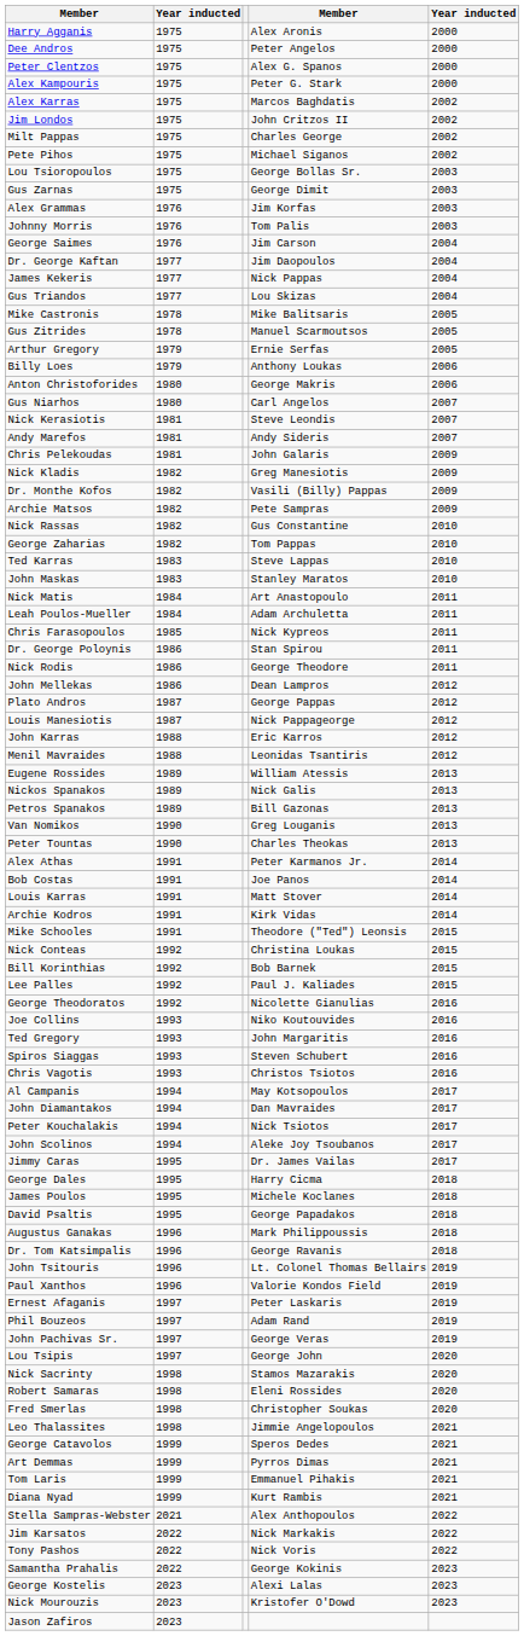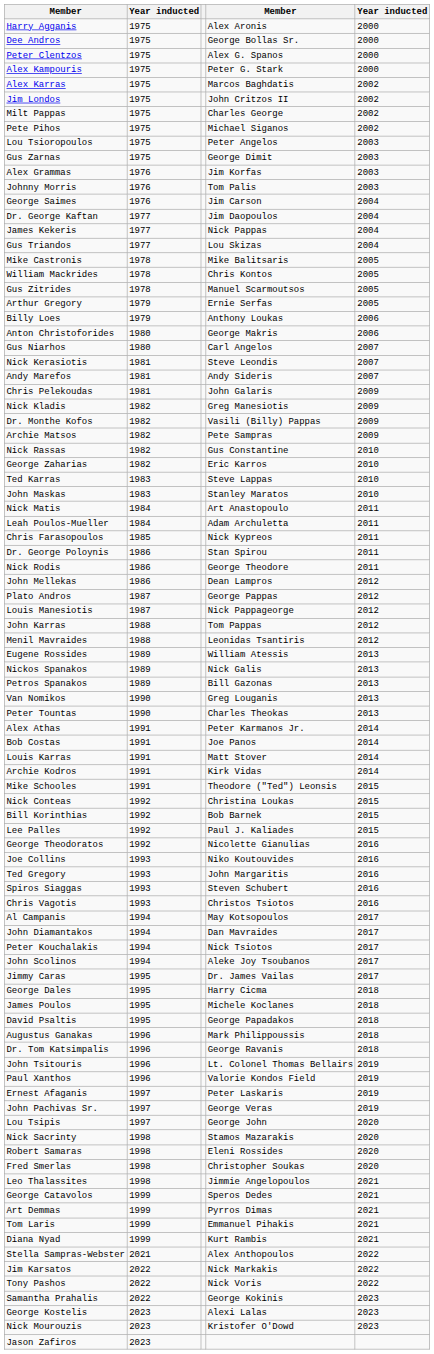 <table class="wikitable">
 <tr>
 <th>Member</th>
 <th>Year inducted</th>
 <th></th>
 <th>Member</th>
 <th>Year inducted</th>
 </tr>
 <tr>
 <td><a href='#'>Harry Agganis</a></td>
 <td>1975</td>
 <td></td>
 <td>Alex Aronis</td>
 <td>2000</td>
 </tr>
 <tr>
 <td><a href='#'>Dee Andros</a></td>
 <td>1975</td>
 <td></td>
-<td>Peter Angelos</td>
+<td>George Bollas Sr.</td>
 <td>2000</td>
 </tr>
 <tr>
 <td><a href='#'>Peter Clentzos</a></td>
 <td>1975</td>
 <td></td>
 <td>Alex G. Spanos</td>
 <td>2000</td>
 </tr>
 <tr>
 <td><a href='#'>Alex Kampouris</a></td>
 <td>1975</td>
 <td></td>
 <td>Peter G. Stark</td>
 <td>2000</td>
 </tr>
 <tr>
 <td><a href='#'>Alex Karras</a></td>
 <td>1975</td>
 <td></td>
 <td>Marcos Baghdatis</td>
 <td>2002</td>
 </tr>
 <tr>
 <td><a href='#'>Jim Londos</a></td>
 <td>1975</td>
 <td></td>
 <td>John Critzos II</td>
 <td>2002</td>
 </tr>
 <tr>
 <td>Milt Pappas</td>
 <td>1975</td>
 <td></td>
 <td>Charles George</td>
 <td>2002</td>
 </tr>
 <tr>
 <td>Pete Pihos</td>
 <td>1975</td>
 <td></td>
 <td>Michael Siganos</td>
 <td>2002</td>
 </tr>
 <tr>
 <td>Lou Tsioropoulos</td>
 <td>1975</td>
 <td></td>
-<td>George Bollas Sr.</td>
+<td>Peter Angelos</td>
 <td>2003</td>
 </tr>
 <tr>
 <td>Gus Zarnas</td>
 <td>1975</td>
 <td></td>
 <td>George Dimit</td>
 <td>2003</td>
 </tr>
 <tr>
 <td>Alex Grammas</td>
 <td>1976</td>
 <td></td>
 <td>Jim Korfas</td>
 <td>2003</td>
 </tr>
 <tr>
 <td>Johnny Morris</td>
 <td>1976</td>
 <td></td>
 <td>Tom Palis</td>
 <td>2003</td>
 </tr>
 <tr>
 <td>George Saimes</td>
 <td>1976</td>
 <td></td>
 <td>Jim Carson</td>
 <td>2004</td>
 </tr>
 <tr>
 <td>Dr. George Kaftan</td>
 <td>1977</td>
 <td></td>
 <td>Jim Daopoulos</td>
 <td>2004</td>
 </tr>
 <tr>
 <td>James Kekeris</td>
 <td>1977</td>
 <td></td>
 <td>Nick Pappas</td>
 <td>2004</td>
 </tr>
 <tr>
 <td>Gus Triandos</td>
 <td>1977</td>
 <td></td>
 <td>Lou Skizas</td>
 <td>2004</td>
 </tr>
 <tr>
 <td>Mike Castronis</td>
 <td>1978</td>
 <td></td>
 <td>Mike Balitsaris</td>
+<td>2005</td>
+</tr>
+<tr>
+<td>William Mackrides</td>
+<td>1978</td>
+<td></td>
+<td>Chris Kontos</td>
 <td>2005</td>
 </tr>
 <tr>
 <td>Gus Zitrides</td>
 <td>1978</td>
 <td></td>
 <td>Manuel Scarmoutsos</td>
 <td>2005</td>
 </tr>
 <tr>
 <td>Arthur Gregory</td>
 <td>1979</td>
 <td></td>
 <td>Ernie Serfas</td>
 <td>2005</td>
 </tr>
 <tr>
 <td>Billy Loes</td>
 <td>1979</td>
 <td></td>
 <td>Anthony Loukas</td>
 <td>2006</td>
 </tr>
 <tr>
 <td>Anton Christoforides</td>
 <td>1980</td>
 <td></td>
 <td>George Makris</td>
 <td>2006</td>
 </tr>
 <tr>
 <td>Gus Niarhos</td>
 <td>1980</td>
 <td></td>
 <td>Carl Angelos</td>
 <td>2007</td>
 </tr>
 <tr>
 <td>Nick Kerasiotis</td>
 <td>1981</td>
 <td></td>
 <td>Steve Leondis</td>
 <td>2007</td>
 </tr>
 <tr>
 <td>Andy Marefos</td>
 <td>1981</td>
 <td></td>
 <td>Andy Sideris</td>
 <td>2007</td>
 </tr>
 <tr>
 <td>Chris Pelekoudas</td>
 <td>1981</td>
 <td></td>
 <td>John Galaris</td>
 <td>2009</td>
 </tr>
 <tr>
 <td>Nick Kladis</td>
 <td>1982</td>
 <td></td>
 <td>Greg Manesiotis</td>
 <td>2009</td>
 </tr>
 <tr>
 <td>Dr. Monthe Kofos</td>
 <td>1982</td>
 <td></td>
 <td>Vasili (Billy) Pappas</td>
 <td>2009</td>
 </tr>
 <tr>
 <td>Archie Matsos</td>
 <td>1982</td>
 <td></td>
 <td>Pete Sampras</td>
 <td>2009</td>
 </tr>
 <tr>
 <td>Nick Rassas</td>
 <td>1982</td>
 <td></td>
 <td>Gus Constantine</td>
 <td>2010</td>
 </tr>
 <tr>
 <td>George Zaharias</td>
 <td>1982</td>
 <td></td>
-<td>Tom Pappas</td>
+<td>Eric Karros</td>
 <td>2010</td>
 </tr>
 <tr>
 <td>Ted Karras</td>
 <td>1983</td>
 <td></td>
 <td>Steve Lappas</td>
 <td>2010</td>
 </tr>
 <tr>
 <td>John Maskas</td>
 <td>1983</td>
 <td></td>
 <td>Stanley Maratos</td>
 <td>2010</td>
 </tr>
 <tr>
 <td>Nick Matis</td>
 <td>1984</td>
 <td></td>
 <td>Art Anastopoulo</td>
 <td>2011</td>
 </tr>
 <tr>
 <td>Leah Poulos-Mueller</td>
 <td>1984</td>
 <td></td>
 <td>Adam Archuletta</td>
 <td>2011</td>
 </tr>
 <tr>
 <td>Chris Farasopoulos</td>
 <td>1985</td>
 <td></td>
 <td>Nick Kypreos</td>
 <td>2011</td>
 </tr>
 <tr>
 <td>Dr. George Poloynis</td>
 <td>1986</td>
 <td></td>
 <td>Stan Spirou</td>
 <td>2011</td>
 </tr>
 <tr>
 <td>Nick Rodis</td>
 <td>1986</td>
 <td></td>
 <td>George Theodore</td>
 <td>2011</td>
 </tr>
 <tr>
 <td>John Mellekas</td>
 <td>1986</td>
 <td></td>
 <td>Dean Lampros</td>
 <td>2012</td>
 </tr>
 <tr>
 <td>Plato Andros</td>
 <td>1987</td>
 <td></td>
 <td>George Pappas</td>
 <td>2012</td>
 </tr>
 <tr>
 <td>Louis Manesiotis</td>
 <td>1987</td>
 <td></td>
 <td>Nick Pappageorge</td>
 <td>2012</td>
 </tr>
 <tr>
 <td>John Karras</td>
 <td>1988</td>
 <td></td>
-<td>Eric Karros</td>
+<td>Tom Pappas</td>
 <td>2012</td>
 </tr>
 <tr>
 <td>Menil Mavraides</td>
 <td>1988</td>
 <td></td>
 <td>Leonidas Tsantiris</td>
 <td>2012</td>
 </tr>
 <tr>
 <td>Eugene Rossides</td>
 <td>1989</td>
 <td></td>
 <td>William Atessis</td>
 <td>2013</td>
 </tr>
 <tr>
 <td>Nickos Spanakos</td>
 <td>1989</td>
 <td></td>
 <td>Nick Galis</td>
 <td>2013</td>
 </tr>
 <tr>
 <td>Petros Spanakos</td>
 <td>1989</td>
 <td></td>
 <td>Bill Gazonas</td>
 <td>2013</td>
 </tr>
 <tr>
 <td>Van Nomikos</td>
 <td>1990</td>
 <td></td>
 <td>Greg Louganis</td>
 <td>2013</td>
 </tr>
 <tr>
 <td>Peter Tountas</td>
 <td>1990</td>
 <td></td>
 <td>Charles Theokas</td>
 <td>2013</td>
 </tr>
 <tr>
 <td>Alex Athas</td>
 <td>1991</td>
 <td></td>
 <td>Peter Karmanos Jr.</td>
 <td>2014</td>
 </tr>
 <tr>
 <td>Bob Costas</td>
 <td>1991</td>
 <td></td>
 <td>Joe Panos</td>
 <td>2014</td>
 </tr>
 <tr>
 <td>Louis Karras</td>
 <td>1991</td>
 <td></td>
 <td>Matt Stover</td>
 <td>2014</td>
 </tr>
 <tr>
 <td>Archie Kodros</td>
 <td>1991</td>
 <td></td>
 <td>Kirk Vidas</td>
 <td>2014</td>
 </tr>
 <tr>
 <td>Mike Schooles</td>
 <td>1991</td>
 <td></td>
 <td>Theodore ("Ted") Leonsis</td>
 <td>2015</td>
 </tr>
 <tr>
 <td>Nick Conteas</td>
 <td>1992</td>
 <td></td>
 <td>Christina Loukas</td>
 <td>2015</td>
 </tr>
 <tr>
 <td>Bill Korinthias</td>
 <td>1992</td>
 <td></td>
 <td>Bob Barnek</td>
 <td>2015</td>
 </tr>
 <tr>
 <td>Lee Palles</td>
 <td>1992</td>
 <td></td>
 <td>Paul J. Kaliades</td>
 <td>2015</td>
 </tr>
 <tr>
 <td>George Theodoratos</td>
 <td>1992</td>
 <td></td>
 <td>Nicolette Gianulias</td>
 <td>2016</td>
 </tr>
 <tr>
 <td>Joe Collins</td>
 <td>1993</td>
 <td></td>
 <td>Niko Koutouvides</td>
 <td>2016</td>
 </tr>
 <tr>
 <td>Ted Gregory</td>
 <td>1993</td>
 <td></td>
 <td>John Margaritis</td>
 <td>2016</td>
 </tr>
 <tr>
 <td>Spiros Siaggas</td>
 <td>1993</td>
 <td></td>
 <td>Steven Schubert</td>
 <td>2016</td>
 </tr>
 <tr>
 <td>Chris Vagotis</td>
 <td>1993</td>
 <td></td>
 <td>Christos Tsiotos</td>
 <td>2016</td>
 </tr>
 <tr>
 <td>Al Campanis</td>
 <td>1994</td>
 <td></td>
 <td>May Kotsopoulos</td>
 <td>2017</td>
 </tr>
 <tr>
 <td>John Diamantakos</td>
 <td>1994</td>
 <td></td>
 <td>Dan Mavraides</td>
 <td>2017</td>
 </tr>
 <tr>
 <td>Peter Kouchalakis</td>
 <td>1994</td>
 <td></td>
 <td>Nick Tsiotos</td>
 <td>2017</td>
 </tr>
 <tr>
 <td>John Scolinos</td>
 <td>1994</td>
 <td></td>
 <td>Aleke Joy Tsoubanos</td>
 <td>2017</td>
 </tr>
 <tr>
 <td>Jimmy Caras</td>
 <td>1995</td>
 <td></td>
 <td>Dr. James Vailas</td>
 <td>2017</td>
 </tr>
 <tr>
 <td>George Dales</td>
 <td>1995</td>
 <td></td>
 <td>Harry Cicma</td>
 <td>2018</td>
 </tr>
 <tr>
 <td>James Poulos</td>
 <td>1995</td>
 <td></td>
 <td>Michele Koclanes</td>
 <td>2018</td>
 </tr>
 <tr>
 <td>David Psaltis</td>
 <td>1995</td>
 <td></td>
 <td>George Papadakos</td>
 <td>2018</td>
 </tr>
 <tr>
 <td>Augustus Ganakas</td>
 <td>1996</td>
 <td></td>
 <td>Mark Philippoussis</td>
 <td>2018</td>
 </tr>
 <tr>
 <td>Dr. Tom Katsimpalis</td>
 <td>1996</td>
 <td></td>
 <td>George Ravanis</td>
 <td>2018</td>
 </tr>
 <tr>
 <td>John Tsitouris</td>
 <td>1996</td>
 <td></td>
 <td>Lt. Colonel Thomas Bellairs</td>
 <td>2019</td>
 </tr>
 <tr>
 <td>Paul Xanthos</td>
 <td>1996</td>
 <td></td>
 <td>Valorie Kondos Field</td>
 <td>2019</td>
 </tr>
 <tr>
 <td>Ernest Afaganis</td>
 <td>1997</td>
 <td></td>
 <td>Peter Laskaris</td>
 <td>2019</td>
 </tr>
 <tr>
-<td>Phil Bouzeos</td>
-<td>1997</td>
-<td></td>
-<td>Adam Rand</td>
-<td>2019</td>
-</tr>
-<tr>
 <td>John Pachivas Sr.</td>
 <td>1997</td>
 <td></td>
 <td>George Veras</td>
 <td>2019</td>
 </tr>
 <tr>
 <td>Lou Tsipis</td>
 <td>1997</td>
 <td></td>
 <td>George John</td>
 <td>2020</td>
 </tr>
 <tr>
 <td>Nick Sacrinty</td>
 <td>1998</td>
 <td></td>
 <td>Stamos Mazarakis</td>
 <td>2020</td>
 </tr>
 <tr>
 <td>Robert Samaras</td>
 <td>1998</td>
 <td></td>
 <td>Eleni Rossides</td>
 <td>2020</td>
 </tr>
 <tr>
 <td>Fred Smerlas</td>
 <td>1998</td>
 <td></td>
 <td>Christopher Soukas</td>
 <td>2020</td>
 </tr>
 <tr>
 <td>Leo Thalassites</td>
 <td>1998</td>
 <td></td>
 <td>Jimmie Angelopoulos</td>
 <td>2021</td>
 </tr>
 <tr>
 <td>George Catavolos</td>
 <td>1999</td>
 <td></td>
 <td>Speros Dedes</td>
 <td>2021</td>
 </tr>
 <tr>
 <td>Art Demmas</td>
 <td>1999</td>
 <td></td>
 <td>Pyrros Dimas</td>
 <td>2021</td>
 </tr>
 <tr>
 <td>Tom Laris</td>
 <td>1999</td>
 <td></td>
 <td>Emmanuel Pihakis</td>
 <td>2021</td>
 </tr>
 <tr>
 <td>Diana Nyad</td>
 <td>1999</td>
 <td></td>
 <td>Kurt Rambis</td>
 <td>2021</td>
 </tr>
 <tr>
 <td>Stella Sampras-Webster</td>
 <td>2021</td>
 <td></td>
 <td>Alex Anthopoulos</td>
 <td>2022</td>
 </tr>
 <tr>
 <td>Jim Karsatos</td>
 <td>2022</td>
 <td></td>
 <td>Nick Markakis</td>
 <td>2022</td>
 </tr>
 <tr>
 <td>Tony Pashos</td>
 <td>2022</td>
 <td></td>
 <td>Nick Voris</td>
 <td>2022</td>
 </tr>
 <tr>
 <td>Samantha Prahalis</td>
 <td>2022</td>
 <td></td>
 <td>George Kokinis</td>
 <td>2023</td>
 </tr>
 <tr>
 <td>George Kostelis</td>
 <td>2023</td>
 <td></td>
 <td>Alexi Lalas</td>
 <td>2023</td>
 </tr>
 <tr>
 <td>Nick Mourouzis</td>
 <td>2023</td>
 <td></td>
 <td>Kristofer O'Dowd</td>
 <td>2023</td>
 </tr>
 <tr>
 <td>Jason Zafiros</td>
 <td>2023</td>
 <td></td>
 <td></td>
 </tr>
 </table>
